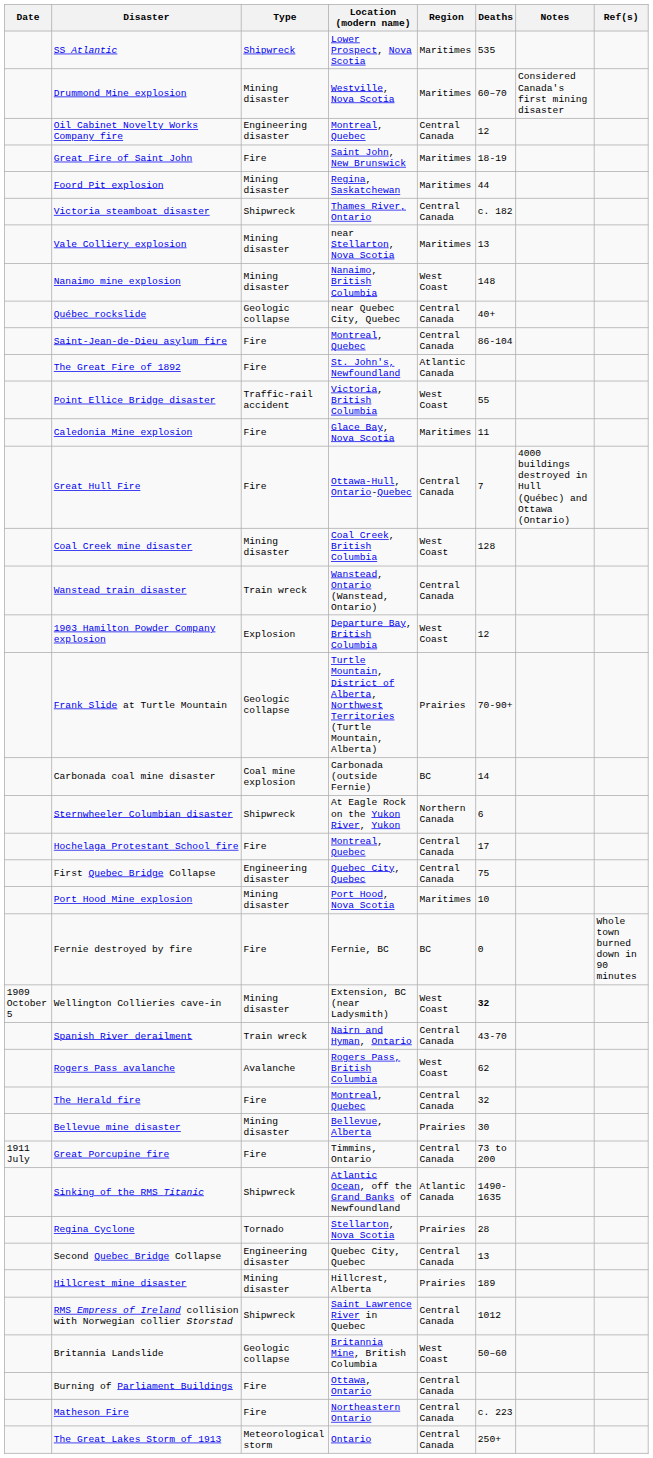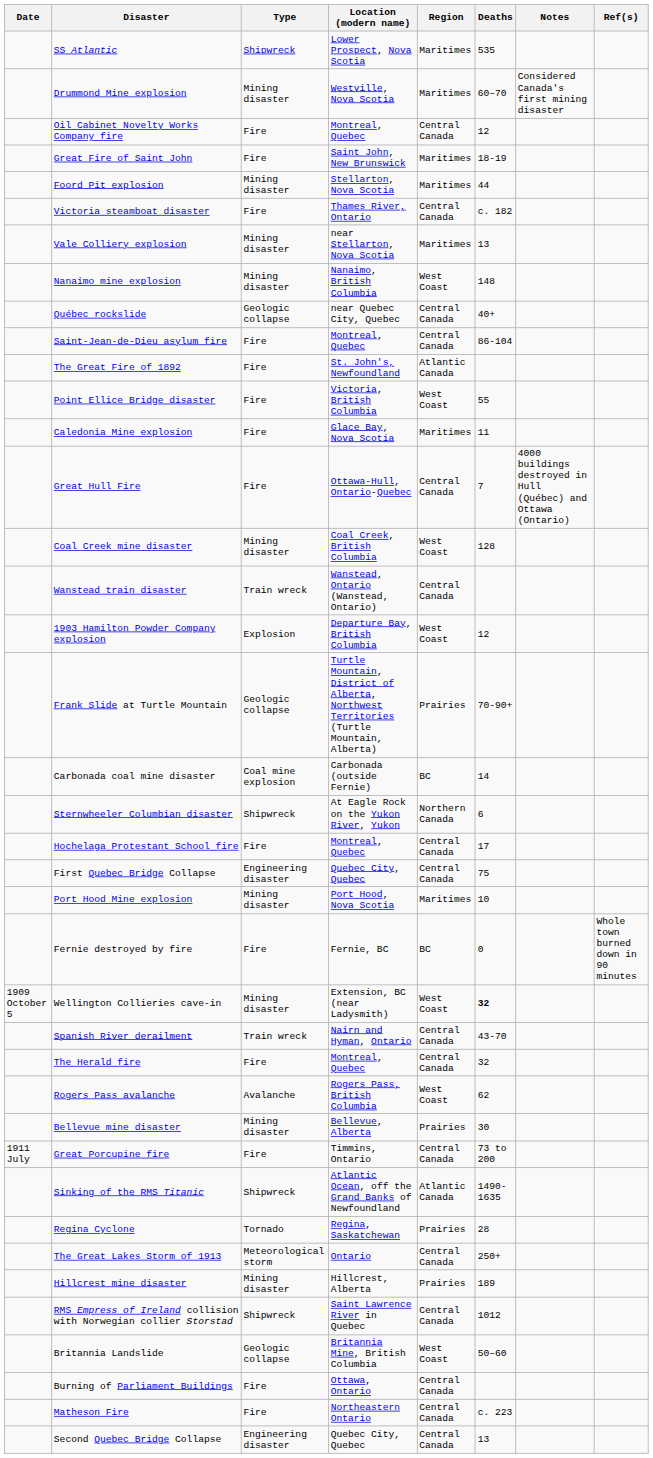 <table class="wikitable sortable sticky-header" style=text-align:left" style="margin:1em auto;">
 <tr>
 <th>Date</th>
 <th width=250>Disaster</th>
 <th>Type</th>
 <th>Location (modern name)</th>
 <th>Region</th>
 <th>Deaths</th>
 <th class=unsortable>Notes</th>
 <th class=unsortable>Ref(s)</th>
 </tr>
 <tr>
 <td></td>
 <td><a href='#'>SS <em>Atlantic</em></a></td>
 <td><a href='#'>Shipwreck</a></td>
 <td><a href='#'>Lower Prospect</a>, <a href='#'>Nova Scotia</a></td>
 <td>Maritimes</td>
 <td>535</td>
 <td></td>
 <td></td>
 </tr>
 <tr>
 <td></td>
 <td><a href='#'>Drummond Mine explosion</a></td>
 <td>Mining disaster</td>
 <td><a href='#'>Westville</a>, <a href='#'>Nova Scotia</a></td>
 <td>Maritimes</td>
 <td>60–70</td>
 <td>Considered Canada's first mining disaster</td>
 <td></td>
 </tr>
 <tr>
 <td></td>
 <td><a href='#'>Oil Cabinet Novelty Works Company fire</a></td>
-<td>Engineering disaster</td>
+<td>Fire</td>
 <td><a href='#'>Montreal</a>, <a href='#'>Quebec</a></td>
 <td>Central Canada</td>
 <td>12</td>
 <td></td>
 <td></td>
 </tr>
 <tr>
 <td></td>
 <td><a href='#'>Great Fire of Saint John</a></td>
 <td>Fire</td>
 <td><a href='#'>Saint John</a>, <a href='#'>New Brunswick</a></td>
 <td>Maritimes</td>
 <td>18-19</td>
 <td></td>
 <td></td>
 </tr>
 <tr>
 <td></td>
 <td><a href='#'>Foord Pit explosion</a></td>
 <td>Mining disaster</td>
-<td><a href='#'>Regina</a>, <a href='#'>Saskatchewan</a></td>
+<td><a href='#'>Stellarton</a>, <a href='#'>Nova Scotia</a></td>
 <td>Maritimes</td>
 <td>44</td>
 <td></td>
 <td></td>
 </tr>
 <tr>
 <td></td>
 <td><a href='#'>Victoria steamboat disaster</a></td>
-<td>Shipwreck</td>
+<td>Fire</td>
 <td><a href='#'>Thames River, Ontario</a></td>
 <td>Central Canada</td>
 <td>c. 182</td>
 <td></td>
 <td></td>
 </tr>
 <tr>
 <td></td>
 <td><a href='#'>Vale Colliery explosion</a></td>
 <td>Mining disaster</td>
 <td>near <a href='#'>Stellarton</a>, <a href='#'>Nova Scotia</a></td>
 <td>Maritimes</td>
 <td>13</td>
 <td></td>
 <td></td>
 </tr>
 <tr>
 <td></td>
 <td><a href='#'>Nanaimo mine explosion</a></td>
 <td>Mining disaster</td>
 <td><a href='#'>Nanaimo</a>, <a href='#'>British Columbia</a></td>
 <td>West Coast</td>
 <td>148</td>
 <td></td>
 <td></td>
 </tr>
 <tr>
 <td></td>
 <td><a href='#'>Québec rockslide</a></td>
 <td>Geologic collapse</td>
 <td>near Quebec City, Quebec</td>
 <td>Central Canada</td>
 <td>40+</td>
 <td></td>
 <td></td>
 </tr>
 <tr>
 <td></td>
 <td><a href='#'>Saint-Jean-de-Dieu asylum fire</a></td>
 <td>Fire</td>
 <td><a href='#'>Montreal</a>, <a href='#'>Quebec</a></td>
 <td>Central Canada</td>
 <td>86-104</td>
 <td></td>
 <td></td>
 </tr>
 <tr>
 <td></td>
 <td><a href='#'>The Great Fire of 1892</a></td>
 <td>Fire</td>
 <td><a href='#'>St. John's, Newfoundland</a></td>
 <td>Atlantic Canada</td>
 <td></td>
 <td></td>
 <td></td>
 </tr>
 <tr>
 <td></td>
 <td><a href='#'>Point Ellice Bridge disaster</a></td>
-<td>Traffic-rail accident</td>
+<td>Fire</td>
 <td><a href='#'>Victoria</a>, <a href='#'>British Columbia</a></td>
 <td>West Coast</td>
 <td>55</td>
 <td></td>
 <td></td>
 </tr>
 <tr>
 <td></td>
 <td><a href='#'>Caledonia Mine explosion</a></td>
 <td>Fire</td>
 <td><a href='#'>Glace Bay</a>, <a href='#'>Nova Scotia</a></td>
 <td>Maritimes</td>
 <td>11</td>
 <td></td>
 <td></td>
 </tr>
 <tr>
 <td></td>
 <td><a href='#'>Great Hull Fire</a></td>
 <td>Fire</td>
 <td><a href='#'>Ottawa-Hull</a>, <a href='#'>Ontario</a>-<a href='#'>Quebec</a></td>
 <td>Central Canada</td>
 <td>7</td>
 <td>4000 buildings destroyed in Hull (Québec) and Ottawa (Ontario)</td>
 <td></td>
 </tr>
 <tr>
 <td></td>
 <td><a href='#'>Coal Creek mine disaster</a></td>
 <td>Mining disaster</td>
 <td><a href='#'>Coal Creek</a>, <a href='#'>British Columbia</a></td>
 <td>West Coast</td>
 <td>128</td>
 <td></td>
 <td></td>
 </tr>
 <tr>
 <td></td>
 <td><a href='#'>Wanstead train disaster</a></td>
 <td>Train wreck</td>
 <td><a href='#'>Wanstead</a>, <a href='#'>Ontario</a> <br> (Wanstead, Ontario)</td>
 <td>Central Canada</td>
 <td></td>
 <td></td>
 <td></td>
 </tr>
 <tr>
 <td></td>
 <td><a href='#'>1903 Hamilton Powder Company explosion</a></td>
 <td>Explosion</td>
 <td><a href='#'>Departure Bay</a>, <a href='#'>British Columbia</a></td>
 <td>West Coast</td>
 <td>12</td>
 <td></td>
 <td></td>
 </tr>
 <tr>
 <td></td>
 <td><a href='#'>Frank Slide</a> at Turtle Mountain</td>
 <td>Geologic collapse</td>
 <td><a href='#'>Turtle Mountain</a>, <a href='#'>District of Alberta</a>, <a href='#'>Northwest Territories</a> <br> (Turtle Mountain, Alberta)</td>
 <td>Prairies</td>
 <td>70-90+</td>
 <td></td>
 <td></td>
 </tr>
 <tr>
 <td></td>
 <td>Carbonada coal mine disaster</td>
 <td>Coal mine explosion</td>
 <td>Carbonada (outside Fernie)</td>
 <td>BC</td>
 <td>14</td>
 <td></td>
 <td></td>
 </tr>
 <tr>
 <td></td>
 <td><a href='#'>Sternwheeler Columbian disaster</a></td>
 <td>Shipwreck</td>
 <td>At Eagle Rock on the <a href='#'>Yukon River</a>, <a href='#'>Yukon</a></td>
 <td>Northern Canada</td>
 <td>6</td>
 <td></td>
 </tr>
 <tr>
 <td></td>
 <td><a href='#'>Hochelaga Protestant School fire</a></td>
 <td>Fire</td>
 <td><a href='#'>Montreal</a>, <a href='#'>Quebec</a></td>
 <td>Central Canada</td>
 <td>17</td>
 <td></td>
 <td></td>
 </tr>
 <tr>
 <td></td>
 <td>First <a href='#'>Quebec Bridge</a> Collapse</td>
 <td>Engineering disaster</td>
 <td><a href='#'>Quebec City</a>, <a href='#'>Quebec</a></td>
 <td>Central Canada</td>
 <td>75</td>
 <td></td>
 <td></td>
 </tr>
 <tr>
 <td></td>
 <td><a href='#'>Port Hood Mine explosion</a></td>
 <td>Mining disaster</td>
 <td><a href='#'>Port Hood</a>, <a href='#'>Nova Scotia</a></td>
 <td>Maritimes</td>
 <td>10</td>
 <td></td>
 <td></td>
 </tr>
 <tr>
 <td></td>
 <td>Fernie destroyed by fire</td>
 <td>Fire</td>
 <td>Fernie, BC</td>
 <td>BC</td>
 <td>0</td>
 <td></td>
 <td>Whole town burned down in 90 minutes</td>
 </tr>
 <tr>
 <td>1909 October 5</td>
 <td>Wellington Collieries cave-in</td>
 <td>Mining disaster</td>
 <td>Extension, BC (near Ladysmith)</td>
 <td>West Coast</td>
 <td><strong>32</strong></td>
 <td></td>
 <td></td>
 </tr>
 <tr>
 <td></td>
 <td><a href='#'>Spanish River derailment</a></td>
 <td>Train wreck</td>
 <td><a href='#'>Nairn and Hyman</a>, <a href='#'>Ontario</a></td>
 <td>Central Canada</td>
 <td>43-70</td>
 <td></td>
 <td></td>
 </tr>
 <tr>
 <td></td>
+<td><a href='#'>The Herald fire</a></td>
+<td>Fire</td>
+<td><a href='#'>Montreal</a>, <a href='#'>Quebec</a></td>
+<td>Central Canada</td>
+<td>32</td>
+<td></td>
+<td></td>
+</tr>
+<tr>
+<td></td>
 <td><a href='#'>Rogers Pass avalanche</a></td>
 <td>Avalanche</td>
 <td><a href='#'>Rogers Pass, British Columbia</a></td>
 <td>West Coast</td>
 <td>62</td>
-<td></td>
-<td></td>
-</tr>
-<tr>
-<td></td>
-<td><a href='#'>The Herald fire</a></td>
-<td>Fire</td>
-<td><a href='#'>Montreal</a>, <a href='#'>Quebec</a></td>
-<td>Central Canada</td>
-<td>32</td>
 <td></td>
 <td></td>
 </tr>
 <tr>
 <td></td>
 <td><a href='#'>Bellevue mine disaster</a></td>
 <td>Mining disaster</td>
 <td><a href='#'>Bellevue</a>, <a href='#'>Alberta</a></td>
 <td>Prairies</td>
 <td>30</td>
 <td></td>
 <td></td>
 </tr>
 <tr>
 <td>1911 July</td>
 <td><a href='#'>Great Porcupine fire</a></td>
 <td>Fire</td>
 <td>Timmins, Ontario</td>
 <td>Central Canada</td>
 <td>73 to 200</td>
 <td></td>
 <td></td>
 </tr>
 <tr>
 <td></td>
 <td><a href='#'>Sinking of the RMS <em>Titanic</em></a></td>
 <td>Shipwreck</td>
 <td><a href='#'>Atlantic Ocean</a>, off the <a href='#'>Grand Banks</a> of Newfoundland</td>
 <td>Atlantic Canada</td>
 <td>1490-1635</td>
 <td></td>
 <td></td>
 </tr>
 <tr>
 <td></td>
 <td><a href='#'>Regina Cyclone</a></td>
 <td>Tornado</td>
-<td><a href='#'>Stellarton</a>, <a href='#'>Nova Scotia</a></td>
+<td><a href='#'>Regina</a>, <a href='#'>Saskatchewan</a></td>
 <td>Prairies</td>
 <td>28</td>
 <td></td>
 <td></td>
 </tr>
 <tr>
 <td></td>
-<td>Second <a href='#'>Quebec Bridge</a> Collapse</td>
-<td>Engineering disaster</td>
-<td>Quebec City, Quebec</td>
+<td><a href='#'>The Great Lakes Storm of 1913</a></td>
+<td>Meteorological storm</td>
+<td><a href='#'>Ontario</a></td>
 <td>Central Canada</td>
-<td>13</td>
+<td>250+</td>
 <td></td>
 <td></td>
 </tr>
 <tr>
 <td></td>
 <td><a href='#'>Hillcrest mine disaster</a></td>
 <td>Mining disaster</td>
 <td>Hillcrest, Alberta</td>
 <td>Prairies</td>
 <td>189</td>
 <td></td>
 <td></td>
 </tr>
 <tr>
 <td></td>
 <td><a href='#'>RMS <em>Empress of Ireland</em></a> collision with Norwegian collier <em>Storstad</em></td>
 <td>Shipwreck</td>
 <td><a href='#'>Saint Lawrence River</a> in Quebec</td>
 <td>Central Canada</td>
 <td>1012</td>
 <td></td>
 <td></td>
 </tr>
 <tr>
 <td></td>
 <td>Britannia Landslide</td>
 <td>Geologic collapse</td>
 <td><a href='#'>Britannia Mine</a>, British Columbia</td>
 <td>West Coast</td>
 <td>50–60</td>
 <td></td>
 <td></td>
 </tr>
 <tr>
 <td></td>
 <td>Burning of <a href='#'>Parliament Buildings</a></td>
 <td>Fire</td>
 <td><a href='#'>Ottawa</a>, <a href='#'>Ontario</a></td>
 <td>Central Canada</td>
 <td></td>
 <td></td>
 <td></td>
 </tr>
 <tr>
 <td></td>
 <td><a href='#'>Matheson Fire</a></td>
 <td>Fire</td>
 <td><a href='#'>Northeastern Ontario</a></td>
 <td>Central Canada</td>
 <td>c. 223</td>
 <td></td>
 <td></td>
 </tr>
 <tr>
 <td></td>
-<td><a href='#'>The Great Lakes Storm of 1913</a></td>
-<td>Meteorological storm</td>
-<td><a href='#'>Ontario</a></td>
+<td>Second <a href='#'>Quebec Bridge</a> Collapse</td>
+<td>Engineering disaster</td>
+<td>Quebec City, Quebec</td>
 <td>Central Canada</td>
-<td>250+</td>
+<td>13</td>
 <td></td>
 <td></td>
 </tr>
 </table>
